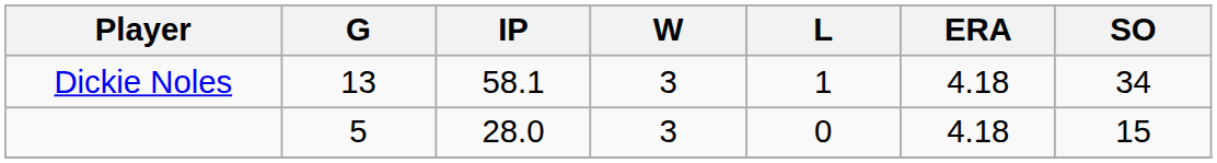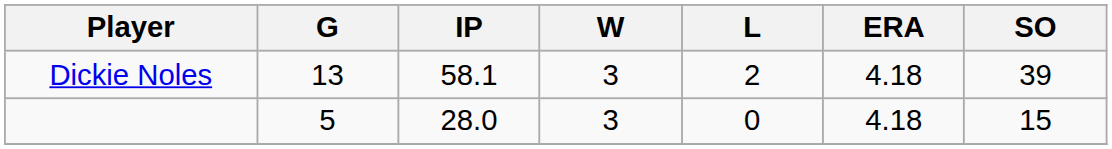 <table class="wikitable sortable">
 <tr>
 <th bgcolor="#DDDDFF" width="16%">Player</th>
 <th bgcolor="#DDDDFF" width="9%">G</th>
 <th bgcolor="#DDDDFF" width="9%">IP</th>
 <th bgcolor="#DDDDFF" width="9%">W</th>
 <th bgcolor="#DDDDFF" width="9%">L</th>
 <th bgcolor="#DDDDFF" width="9%">ERA</th>
 <th bgcolor="#DDDDFF" width="9%">SO</th>
 </tr>
 <tr align="center">
 <td><a href='#'>Dickie Noles</a></td>
 <td>13</td>
 <td>58.1</td>
 <td>3</td>
-<td>1</td>
+<td>2</td>
 <td>4.18</td>
-<td>34</td>
+<td>39</td>
 </tr>
 <tr align=center>
 <td></td>
 <td>5</td>
 <td>28.0</td>
 <td>3</td>
 <td>0</td>
 <td>4.18</td>
 <td>15</td>
 </tr>
 <tr align="center">
 </tr>
 </table>
